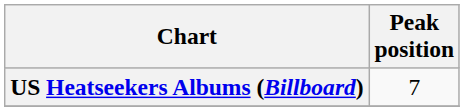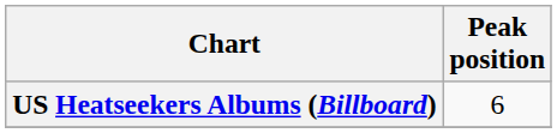 <table class="wikitable sortable plainrowheaders" style="text-align:center;" border="1">
 <tr>
 <th scope="col">Chart</th>
 <th scope="col">Peak<br>position</th>
 </tr>
 <tr>
 <th scope="row">US <a href='#'>Heatseekers Albums</a> (<em><a href='#'>Billboard</a></em>)</th>
-<td>7</td>
+<td>6</td>
 </tr>
 <tr>
 </tr>
 </table>
